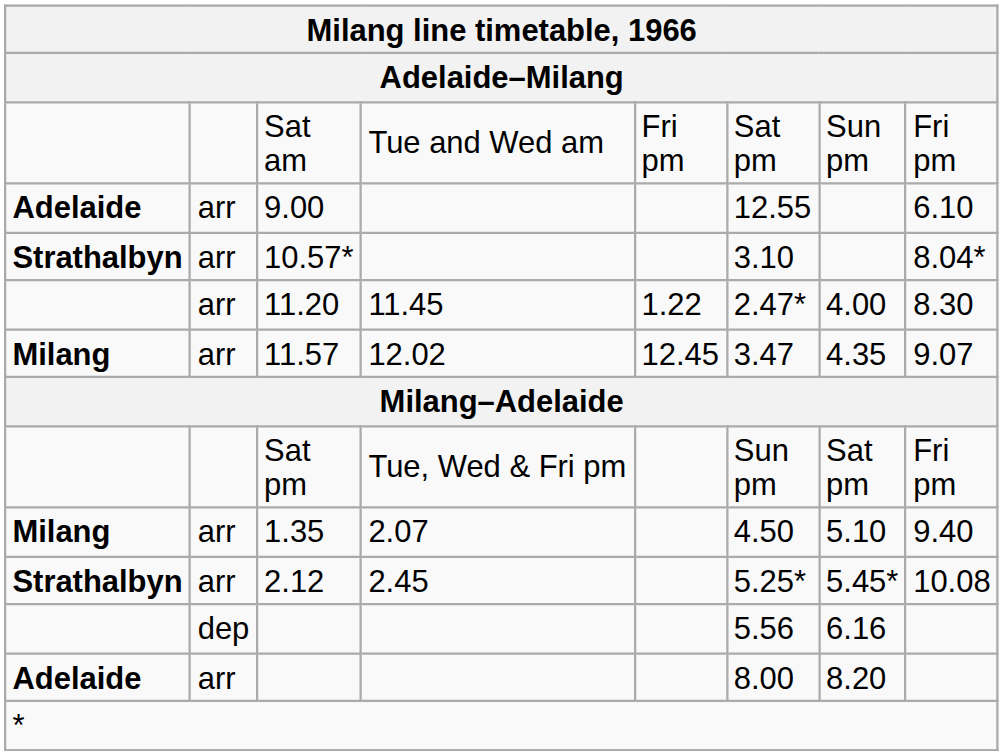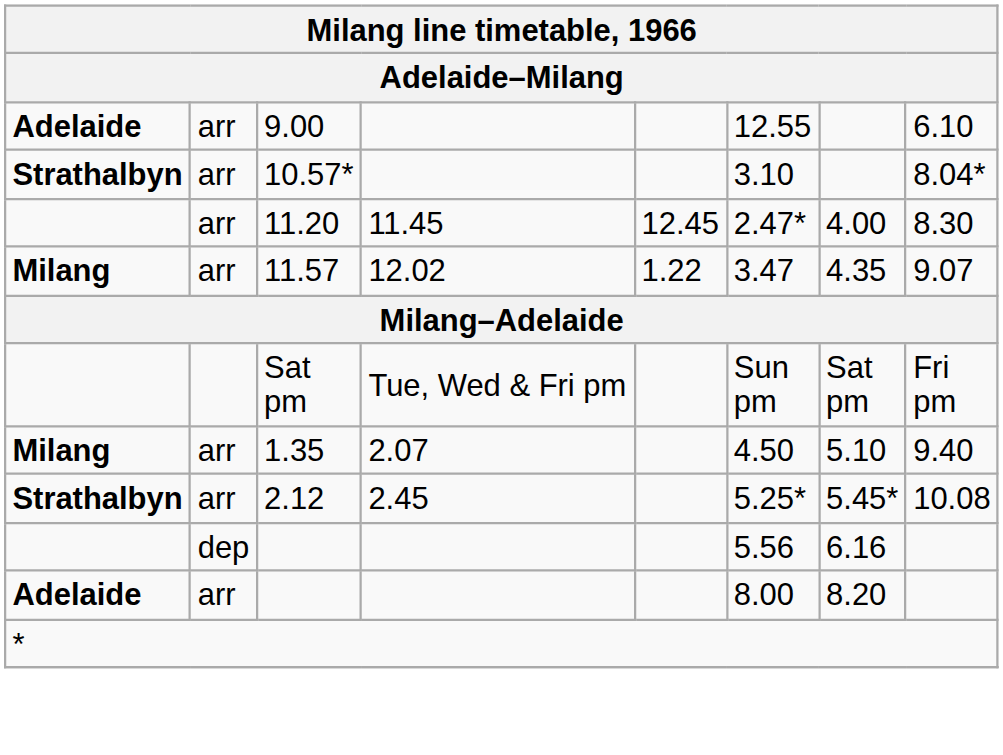 <table class="wikitable floatleft mw-collapsible mw-collapsed" border= "1" style= "width:35%; font-size: 86%; float:left; margin-left:0em; margin-right:3em; margin-bottom:2em">
 <tr>
 <th colspan="8"><strong>Milang line timetable, 1966</strong> </th>
 </tr>
 <tr>
 <th colspan="8">Adelaide–Milang</th>
-</tr>
-<tr>
-<td></td>
-<td></td>
-<td>Sat<br>am</td>
-<td>Tue and Wed am</td>
-<td>Fri<br>pm</td>
-<td>Sat<br>pm</td>
-<td>Sun<br>pm</td>
-<td>Fri<br>pm</td>
 </tr>
 <tr>
 <td><strong>Adelaide</strong></td>
 <td>arr</td>
 <td>9.00</td>
 <td></td>
 <td></td>
 <td>12.55</td>
 <td></td>
 <td>6.10</td>
 </tr>
 <tr>
 <td><strong>Strathalbyn</strong></td>
 <td>arr</td>
 <td>10.57*</td>
 <td></td>
 <td></td>
 <td>3.10</td>
 <td></td>
 <td>8.04*</td>
 </tr>
 <tr>
 <td></td>
 <td>arr</td>
 <td>11.20</td>
 <td>11.45</td>
-<td>1.22</td>
+<td>12.45</td>
 <td>2.47*</td>
 <td>4.00</td>
 <td>8.30</td>
 </tr>
 <tr>
 <td><strong>Milang</strong></td>
 <td>arr</td>
 <td>11.57</td>
 <td>12.02</td>
-<td>12.45</td>
+<td>1.22</td>
 <td>3.47</td>
 <td>4.35</td>
 <td>9.07</td>
 </tr>
 <tr>
 <th colspan="8">Milang–Adelaide</th>
 </tr>
 <tr>
 <td></td>
 <td></td>
 <td>Sat<br>pm</td>
 <td>Tue, Wed & Fri pm</td>
 <td></td>
 <td>Sun<br>pm</td>
 <td>Sat<br>pm</td>
 <td>Fri<br>pm</td>
 </tr>
 <tr>
 <td><strong>Milang</strong></td>
 <td>arr</td>
 <td>1.35</td>
 <td>2.07</td>
 <td></td>
 <td>4.50</td>
 <td>5.10</td>
 <td>9.40</td>
 </tr>
 <tr>
 <td><strong>Strathalbyn</strong></td>
 <td>arr</td>
 <td>2.12</td>
 <td>2.45</td>
 <td></td>
 <td>5.25*</td>
 <td>5.45*</td>
 <td>10.08</td>
 </tr>
 <tr>
 <td></td>
 <td>dep</td>
 <td></td>
 <td></td>
 <td></td>
 <td>5.56</td>
 <td>6.16</td>
 <td></td>
 </tr>
 <tr>
 <td><strong>Adelaide</strong></td>
 <td>arr</td>
 <td></td>
 <td></td>
 <td></td>
 <td>8.00</td>
 <td>8.20</td>
 <td></td>
 </tr>
 <tr>
 <td colspan="8">* </td>
 </tr>
 <tr>
 </tr>
 </table>
